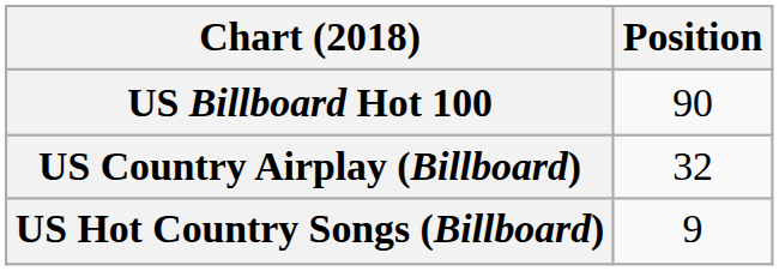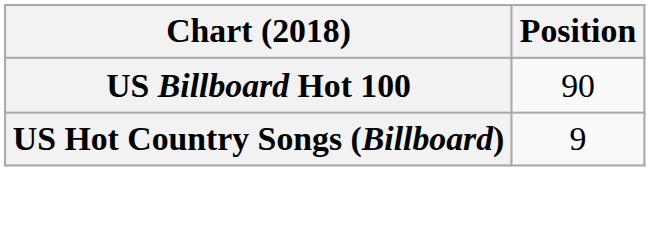 <table class="wikitable sortable plainrowheaders" style="text-align:center">
 <tr>
 <th scope="col">Chart (2018)</th>
 <th scope="col">Position</th>
 </tr>
 <tr>
 <th scope="row">US <em>Billboard</em> Hot 100</th>
 <td>90</td>
 </tr>
 <tr>
-<th scope="row">US Country Airplay (<em>Billboard</em>)</th>
-<td>32</td>
-</tr>
-<tr>
 <th scope="row">US Hot Country Songs (<em>Billboard</em>)</th>
 <td>9</td>
 </tr>
 </table>
